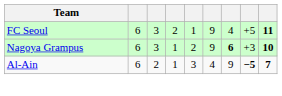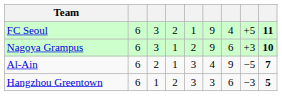 <table class="wikitable" style="text-align:center;">
 <tr>
 <th width=175>Team</th>
 <th width=20></th>
 <th width=20></th>
 <th width=20></th>
 <th width=20></th>
 <th width=20></th>
 <th width=20></th>
 <th width=20></th>
 <th width=20></th>
 </tr>
 <tr style="background:#ccffcc;">
 <td align=left> <a href='#'>FC Seoul</a></td>
 <td>6</td>
 <td>3</td>
 <td>2</td>
 <td>1</td>
 <td>9</td>
 <td>4</td>
 <td>+5</td>
 <td><strong>11</strong></td>
 </tr>
 <tr style="background:#ccffcc;">
 <td align=left> <a href='#'>Nagoya Grampus</a></td>
 <td>6</td>
 <td>3</td>
 <td>1</td>
 <td>2</td>
 <td>9</td>
-<td><strong>6</strong></td>
+<td>6</td>
 <td>+3</td>
 <td><strong>10</strong></td>
 </tr>
 <tr>
 <td align=left> <a href='#'>Al-Ain</a></td>
 <td>6</td>
 <td>2</td>
 <td>1</td>
 <td>3</td>
 <td>4</td>
 <td>9</td>
-<td><strong>−5</strong></td>
+<td>−5</td>
 <td><strong>7</strong></td>
 </tr>
+<tr>
+<td align=left> <a href='#'>Hangzhou Greentown</a></td>
+<td>6</td>
+<td>1</td>
+<td>2</td>
+<td>3</td>
+<td>3</td>
+<td>6</td>
+<td>−3</td>
+<td><strong>5</strong></td>
+</tr>
 </table>
